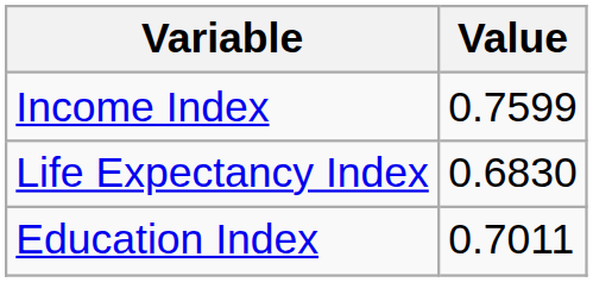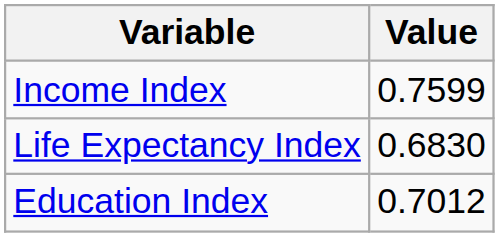 <table class="wikitable">
 <tr>
 <th>Variable</th>
 <th>Value</th>
 </tr>
 <tr>
 <td><a href='#'>Income Index</a></td>
 <td>0.7599</td>
 </tr>
 <tr>
 <td><a href='#'>Life Expectancy Index</a></td>
 <td>0.6830</td>
 </tr>
 <tr>
 <td><a href='#'>Education Index</a></td>
-<td>0.7011</td>
+<td>0.7012</td>
 </tr>
 </table>
